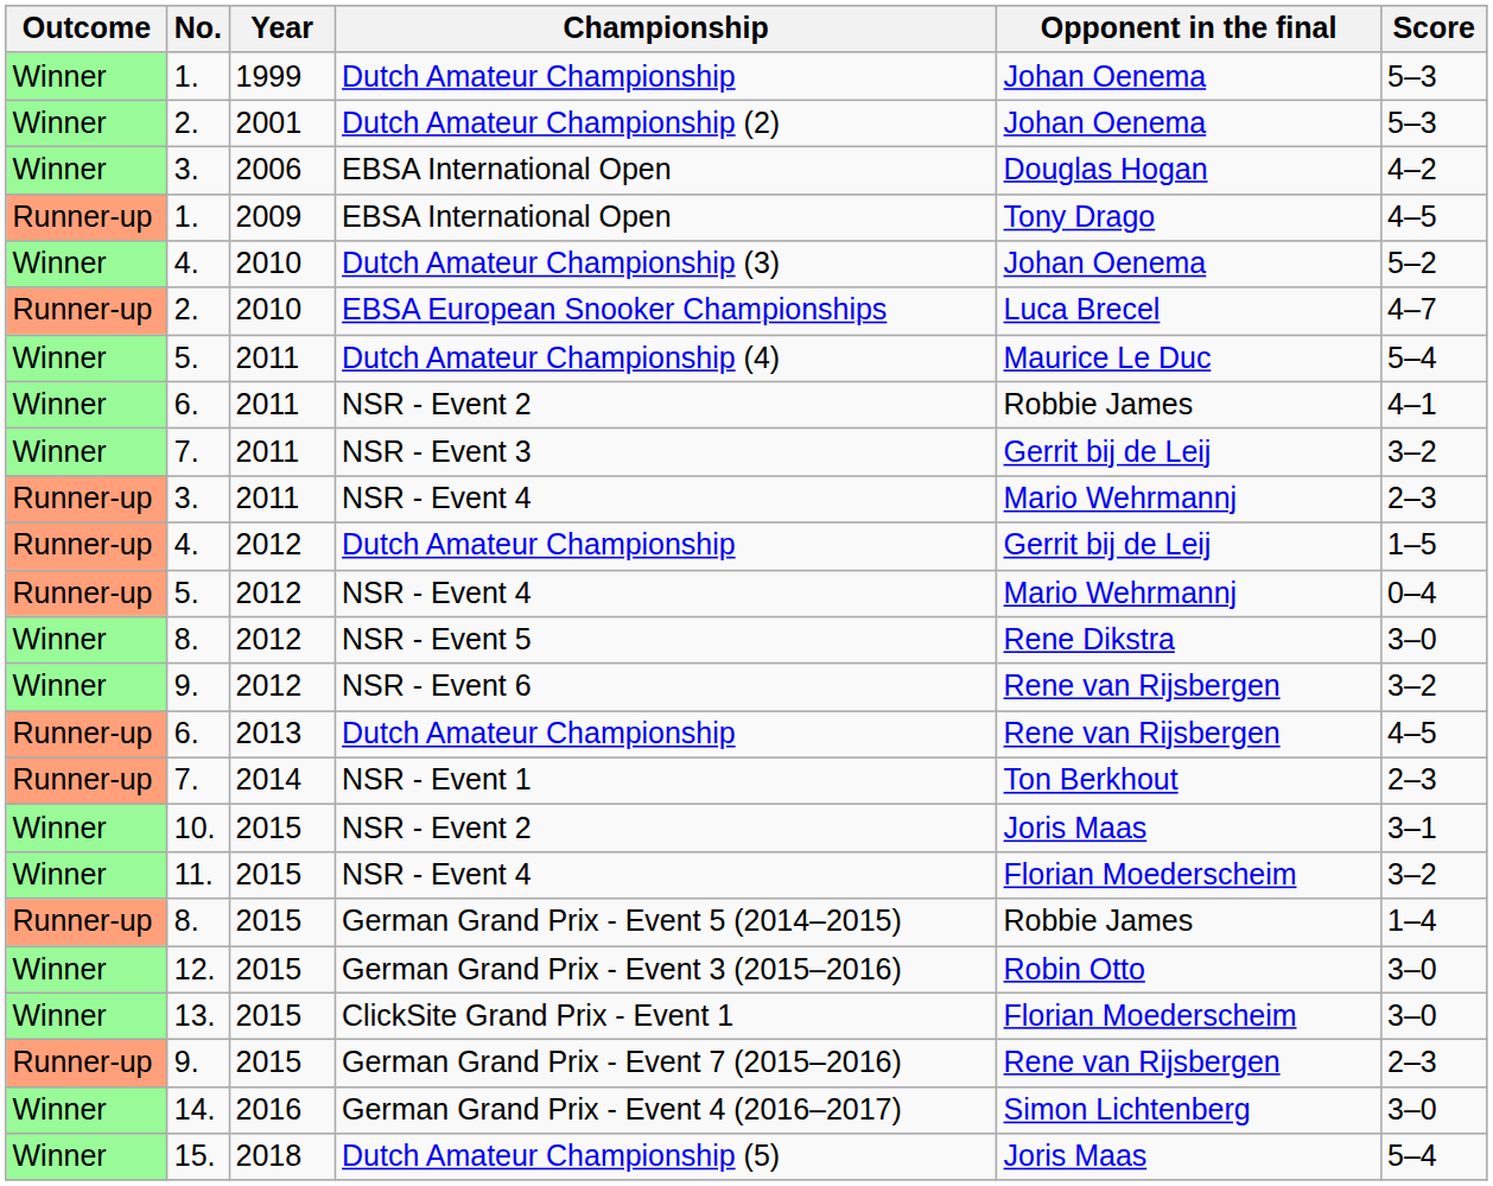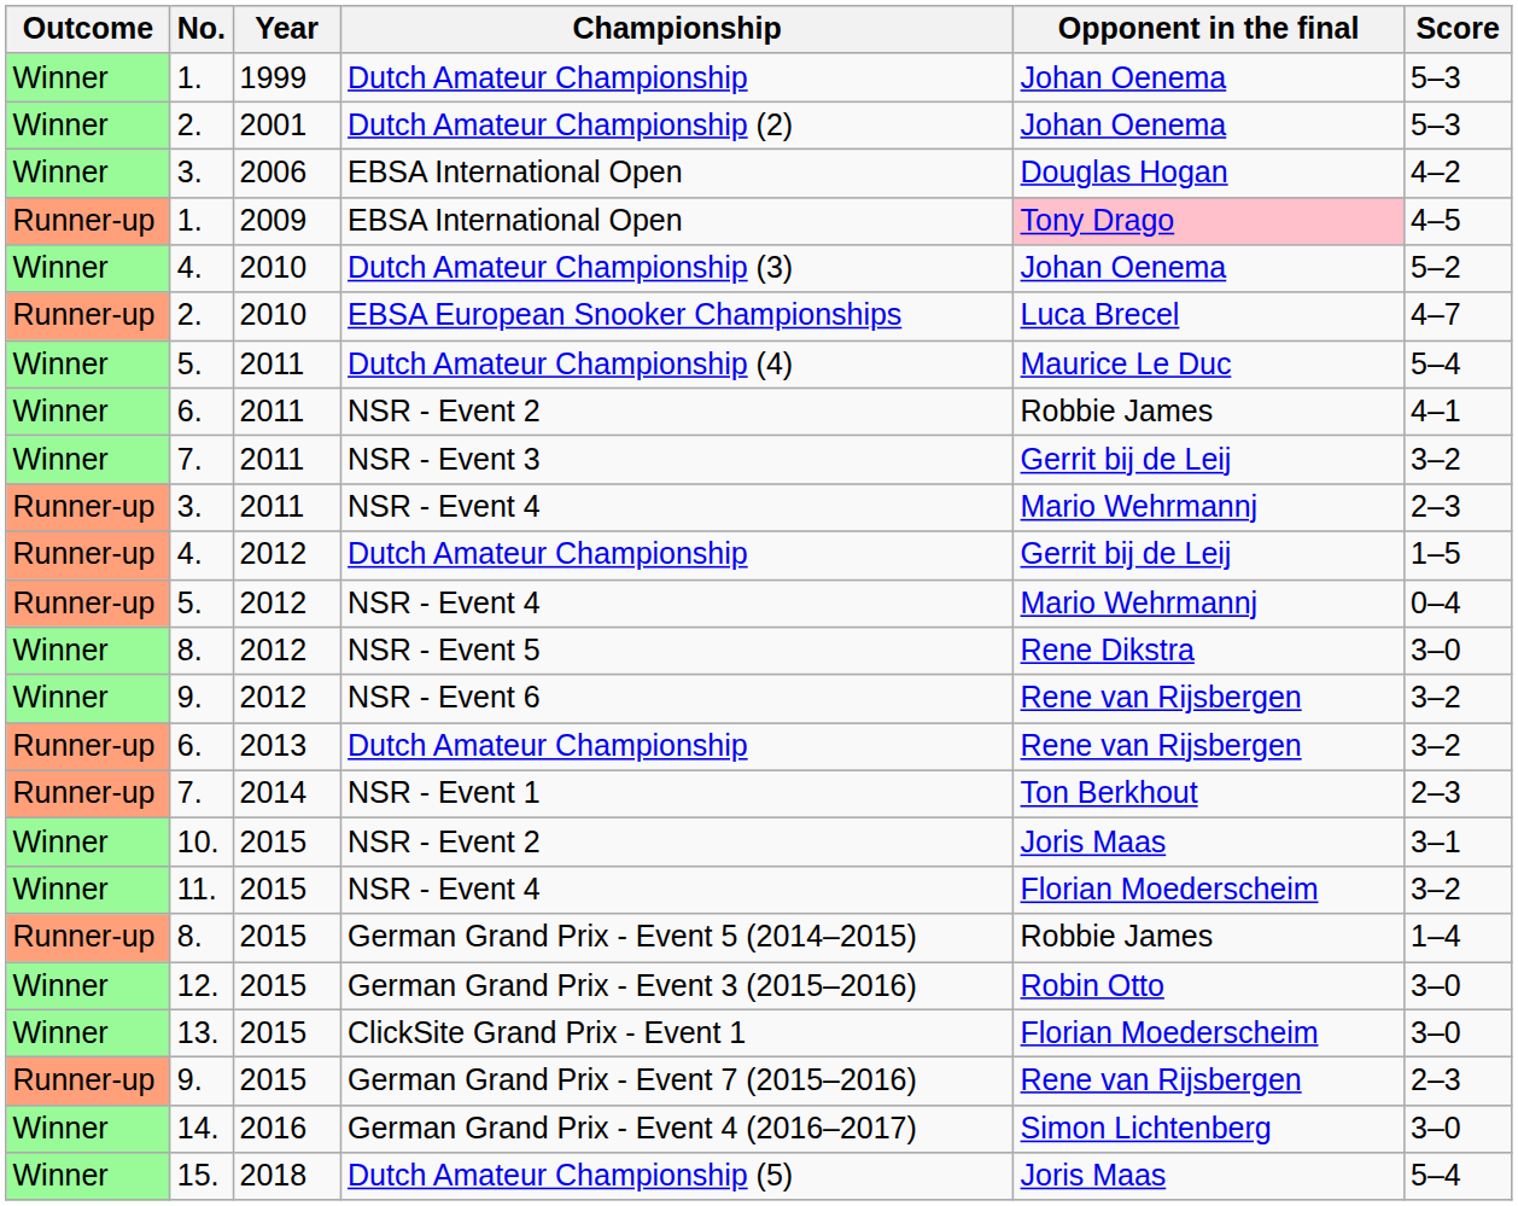 <table class="sortable wikitable">
 <tr>
 <th width="80">Outcome</th>
 <th width="20">No.</th>
 <th width="50">Year</th>
 <th width="350">Championship</th>
 <th width="200">Opponent in the final</th>
 <th width="50">Score</th>
 </tr>
 <tr>
 <td style="background:#98fb98;">Winner</td>
 <td>1.</td>
 <td>1999</td>
 <td><a href='#'>Dutch Amateur Championship</a></td>
 <td> <a href='#'>Johan Oenema</a></td>
 <td>5–3</td>
 </tr>
 <tr>
 <td style="background:#98fb98;">Winner</td>
 <td>2.</td>
 <td>2001</td>
 <td><a href='#'>Dutch Amateur Championship</a> (2)</td>
 <td> <a href='#'>Johan Oenema</a></td>
 <td>5–3</td>
 </tr>
 <tr>
 <td style="background:#98fb98;">Winner</td>
 <td>3.</td>
 <td>2006</td>
 <td>EBSA International Open</td>
 <td> <a href='#'>Douglas Hogan</a></td>
 <td>4–2</td>
 </tr>
 <tr>
 <td style="background:#ffa07a;">Runner-up</td>
 <td>1.</td>
 <td>2009</td>
 <td>EBSA International Open</td>
-<td> <a href='#'>Tony Drago</a></td>
+<td style="background: pink;"> <a href='#'>Tony Drago</a></td>
 <td>4–5</td>
 </tr>
 <tr>
 <td style="background:#98fb98;">Winner</td>
 <td>4.</td>
 <td>2010</td>
 <td><a href='#'>Dutch Amateur Championship</a> (3)</td>
 <td> <a href='#'>Johan Oenema</a></td>
 <td>5–2</td>
 </tr>
 <tr>
 <td style="background:#ffa07a;">Runner-up</td>
 <td>2.</td>
 <td>2010</td>
 <td><a href='#'>EBSA European Snooker Championships</a></td>
 <td> <a href='#'>Luca Brecel</a></td>
 <td>4–7</td>
 </tr>
 <tr>
 <td style="background:#98fb98;">Winner</td>
 <td>5.</td>
 <td>2011</td>
 <td><a href='#'>Dutch Amateur Championship</a> (4)</td>
 <td> <a href='#'>Maurice Le Duc</a></td>
 <td>5–4</td>
 </tr>
 <tr>
 <td style="background:#98fb98;">Winner</td>
 <td>6.</td>
 <td>2011</td>
 <td>NSR - Event 2</td>
 <td> Robbie James</td>
 <td>4–1</td>
 </tr>
 <tr>
 <td style="background:#98fb98;">Winner</td>
 <td>7.</td>
 <td>2011</td>
 <td>NSR - Event 3</td>
 <td> <a href='#'>Gerrit bij de Leij</a></td>
 <td>3–2</td>
 </tr>
 <tr>
 <td style="background:#ffa07a;">Runner-up</td>
 <td>3.</td>
 <td>2011</td>
 <td>NSR - Event 4</td>
 <td> <a href='#'>Mario Wehrmannj</a></td>
 <td>2–3</td>
 </tr>
 <tr>
 <td style="background:#ffa07a;">Runner-up</td>
 <td>4.</td>
 <td>2012</td>
 <td><a href='#'>Dutch Amateur Championship</a></td>
 <td> <a href='#'>Gerrit bij de Leij</a></td>
 <td>1–5</td>
 </tr>
 <tr>
 <td style="background:#ffa07a;">Runner-up</td>
 <td>5.</td>
 <td>2012</td>
 <td>NSR - Event 4</td>
 <td> <a href='#'>Mario Wehrmannj</a></td>
 <td>0–4</td>
 </tr>
 <tr>
 <td style="background:#98fb98;">Winner</td>
 <td>8.</td>
 <td>2012</td>
 <td>NSR - Event 5</td>
 <td> <a href='#'>Rene Dikstra</a></td>
 <td>3–0</td>
 </tr>
 <tr>
 <td style="background:#98fb98;">Winner</td>
 <td>9.</td>
 <td>2012</td>
 <td>NSR - Event 6</td>
 <td> <a href='#'>Rene van Rijsbergen</a></td>
 <td>3–2</td>
 </tr>
 <tr>
 <td style="background:#ffa07a;">Runner-up</td>
 <td>6.</td>
 <td>2013</td>
 <td><a href='#'>Dutch Amateur Championship</a></td>
 <td> <a href='#'>Rene van Rijsbergen</a></td>
-<td>4–5</td>
+<td>3–2</td>
 </tr>
 <tr>
 <td style="background:#ffa07a;">Runner-up</td>
 <td>7.</td>
 <td>2014</td>
 <td>NSR - Event 1</td>
 <td> <a href='#'>Ton Berkhout</a></td>
 <td>2–3</td>
 </tr>
 <tr>
 <td style="background:#98fb98;">Winner</td>
 <td>10.</td>
 <td>2015</td>
 <td>NSR - Event 2</td>
 <td> <a href='#'>Joris Maas</a></td>
 <td>3–1</td>
 </tr>
 <tr>
 <td style="background:#98fb98;">Winner</td>
 <td>11.</td>
 <td>2015</td>
 <td>NSR - Event 4</td>
 <td> <a href='#'>Florian Moederscheim</a></td>
 <td>3–2</td>
 </tr>
 <tr>
 <td style="background:#ffa07a;">Runner-up</td>
 <td>8.</td>
 <td>2015</td>
 <td>German Grand Prix - Event 5 (2014–2015)</td>
 <td> Robbie James</td>
 <td>1–4</td>
 </tr>
 <tr>
 <td style="background:#98fb98;">Winner</td>
 <td>12.</td>
 <td>2015</td>
 <td>German Grand Prix - Event 3 (2015–2016)</td>
 <td> <a href='#'>Robin Otto</a></td>
 <td>3–0</td>
 </tr>
 <tr>
 <td style="background:#98fb98;">Winner</td>
 <td>13.</td>
 <td>2015</td>
 <td>ClickSite Grand Prix - Event 1</td>
 <td> <a href='#'>Florian Moederscheim</a></td>
 <td>3–0</td>
 </tr>
 <tr>
 <td style="background:#ffa07a;">Runner-up</td>
 <td>9.</td>
 <td>2015</td>
 <td>German Grand Prix - Event 7 (2015–2016)</td>
 <td> <a href='#'>Rene van Rijsbergen</a></td>
 <td>2–3</td>
 </tr>
 <tr>
 <td style="background:#98fb98;">Winner</td>
 <td>14.</td>
 <td>2016</td>
 <td>German Grand Prix - Event 4 (2016–2017)</td>
 <td> <a href='#'>Simon Lichtenberg</a></td>
 <td>3–0</td>
 </tr>
 <tr>
 <td style="background:#98fb98;">Winner</td>
 <td>15.</td>
 <td>2018</td>
 <td><a href='#'>Dutch Amateur Championship</a> (5)</td>
 <td> <a href='#'>Joris Maas</a></td>
 <td>5–4</td>
 </tr>
 </table>
